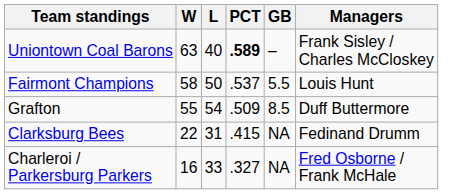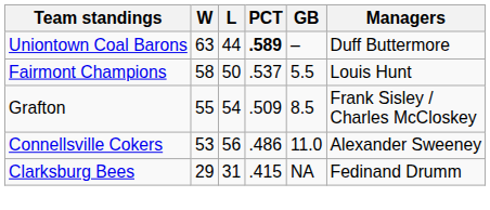 <table class="wikitable">
 <tr>
 <th>Team standings</th>
 <th>W</th>
 <th>L</th>
 <th>PCT</th>
 <th>GB</th>
 <th>Managers</th>
 </tr>
 <tr>
 <td><a href='#'>Uniontown Coal Barons</a></td>
 <td>63</td>
-<td>40</td>
+<td>44</td>
 <td><strong>.589</strong></td>
 <td>–</td>
-<td>Frank Sisley /<br>Charles McCloskey</td>
+<td>Duff Buttermore</td>
 </tr>
 <tr>
 <td><a href='#'>Fairmont Champions</a></td>
 <td>58</td>
 <td>50</td>
 <td>.537</td>
 <td>5.5</td>
 <td>Louis Hunt</td>
 </tr>
 <tr>
 <td>Grafton</td>
 <td>55</td>
 <td>54</td>
 <td>.509</td>
 <td>8.5</td>
-<td>Duff Buttermore</td>
+<td>Frank Sisley /<br>Charles McCloskey</td>
+</tr>
+<tr>
+<td><a href='#'>Connellsville Cokers</a></td>
+<td>53</td>
+<td>56</td>
+<td>.486</td>
+<td>11.0</td>
+<td>Alexander Sweeney</td>
 </tr>
 <tr>
 <td><a href='#'>Clarksburg Bees</a></td>
-<td>22</td>
+<td>29</td>
 <td>31</td>
 <td>.415</td>
 <td>NA</td>
 <td>Fedinand Drumm</td>
 </tr>
-<tr>
-<td>Charleroi /<br> <a href='#'>Parkersburg Parkers</a></td>
-<td>16</td>
-<td>33</td>
-<td>.327</td>
-<td>NA</td>
-<td><a href='#'>Fred Osborne</a> /<br> Frank McHale</td>
-</tr>
 </table>
